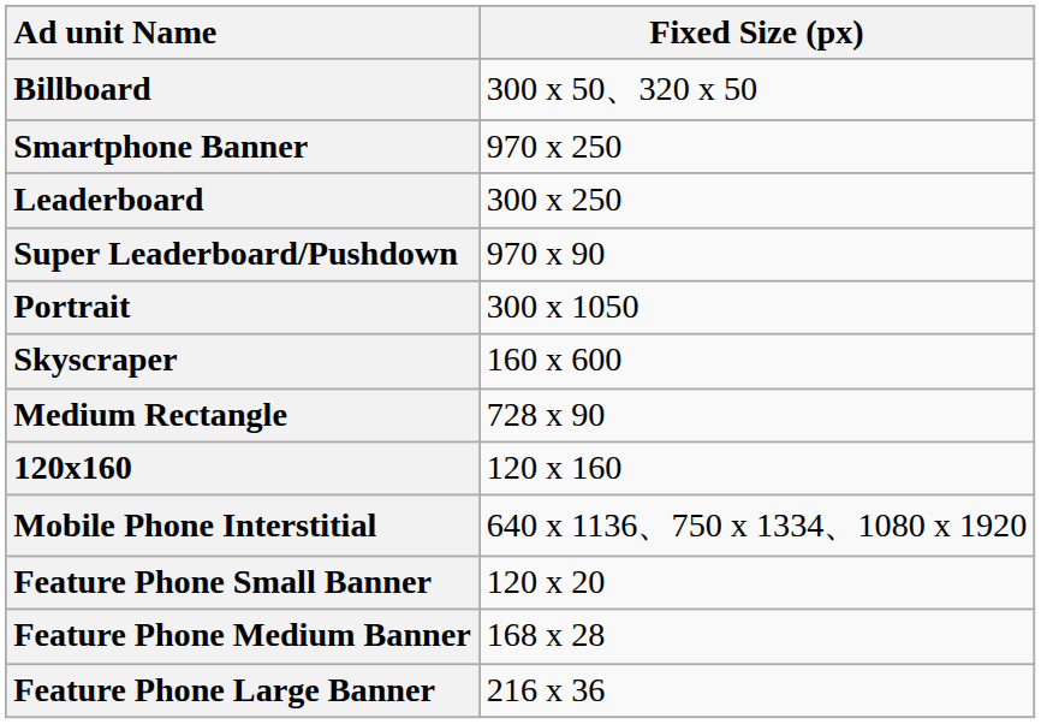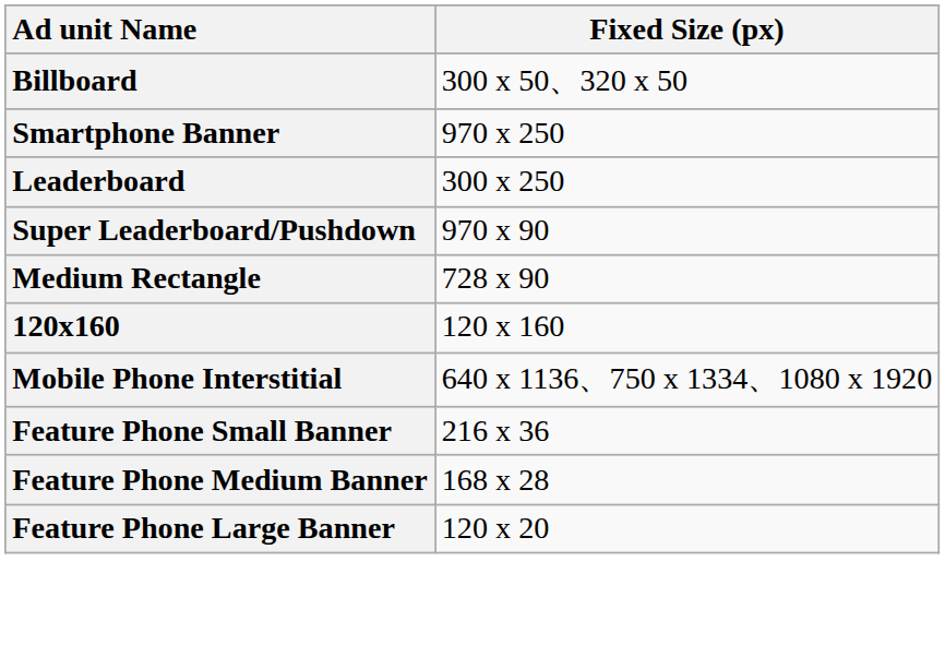 <table class="wikitable">
 <tr>
 <th style="text-align:left">Ad unit Name</th>
 <th>Fixed Size (px)</th>
 </tr>
 <tr>
 <th scope="row" style="text-align:left">Billboard</th>
 <td>300 x 50、320 x 50</td>
 </tr>
 <tr>
 <th scope="row" style="text-align:left">Smartphone Banner</th>
 <td>970 x 250</td>
 </tr>
 <tr>
 <th scope="row" style="text-align:left">Leaderboard</th>
 <td>300 x 250</td>
 </tr>
 <tr>
 <th scope="row" style="text-align:left">Super Leaderboard/Pushdown</th>
 <td>970 x 90</td>
 </tr>
 <tr>
-<th scope="row" style="text-align:left">Portrait</th>
-<td>300 x 1050</td>
-</tr>
-<tr>
-<th scope="row" style="text-align:left">Skyscraper</th>
-<td>160 x 600</td>
-</tr>
-<tr>
 <th scope="row" style="text-align:left">Medium Rectangle</th>
 <td>728 x 90</td>
 </tr>
 <tr>
 <th scope="row" style="text-align:left">120x160</th>
 <td>120 x 160</td>
 </tr>
 <tr>
 <th scope="row" style="text-align:left">Mobile Phone Interstitial</th>
 <td>640 x 1136、750 x 1334、1080 x 1920</td>
 </tr>
 <tr>
 <th scope="row" style="text-align:left">Feature Phone Small Banner</th>
-<td>120 x 20</td>
+<td>216 x 36</td>
 </tr>
 <tr>
 <th scope="row" style="text-align:left">Feature Phone Medium Banner</th>
 <td>168 x 28</td>
 </tr>
 <tr>
 <th scope="row" style="text-align:left">Feature Phone Large Banner</th>
-<td>216 x 36</td>
+<td>120 x 20</td>
 </tr>
 </table>
